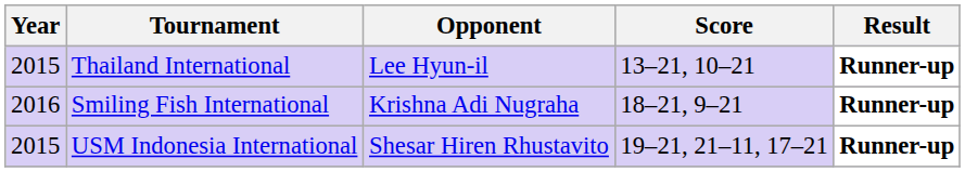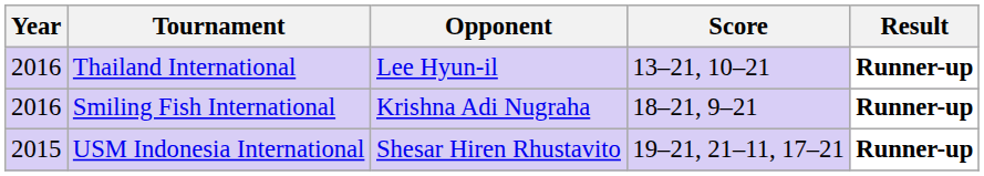 <table class="sortable wikitable" style="font-size: 90%;">
 <tr>
 <th>Year</th>
 <th>Tournament</th>
 <th>Opponent</th>
 <th>Score</th>
 <th>Result</th>
 </tr>
 <tr style="background:#D8CEF6">
-<td align="center">2015</td>
+<td align="center">2016</td>
 <td align="left"><a href='#'>Thailand International</a></td>
 <td align="left"> <a href='#'>Lee Hyun-il</a></td>
 <td align="left">13–21, 10–21</td>
 <td style="text-align:left; background:white"> <strong>Runner-up</strong></td>
 </tr>
 <tr style="background:#D8CEF6">
 <td align="center">2016</td>
 <td align="left"><a href='#'>Smiling Fish International</a></td>
 <td align="left"> <a href='#'>Krishna Adi Nugraha</a></td>
 <td align="left">18–21, 9–21</td>
 <td style="text-align:left; background:white"> <strong>Runner-up</strong></td>
 </tr>
 <tr style="background:#D8CEF6">
 <td align="center">2015</td>
 <td align="left"><a href='#'>USM Indonesia International</a></td>
 <td align="left"> <a href='#'>Shesar Hiren Rhustavito</a></td>
 <td align="left">19–21, 21–11, 17–21</td>
 <td style="text-align:left; background:white"> <strong>Runner-up</strong></td>
 </tr>
 </table>
